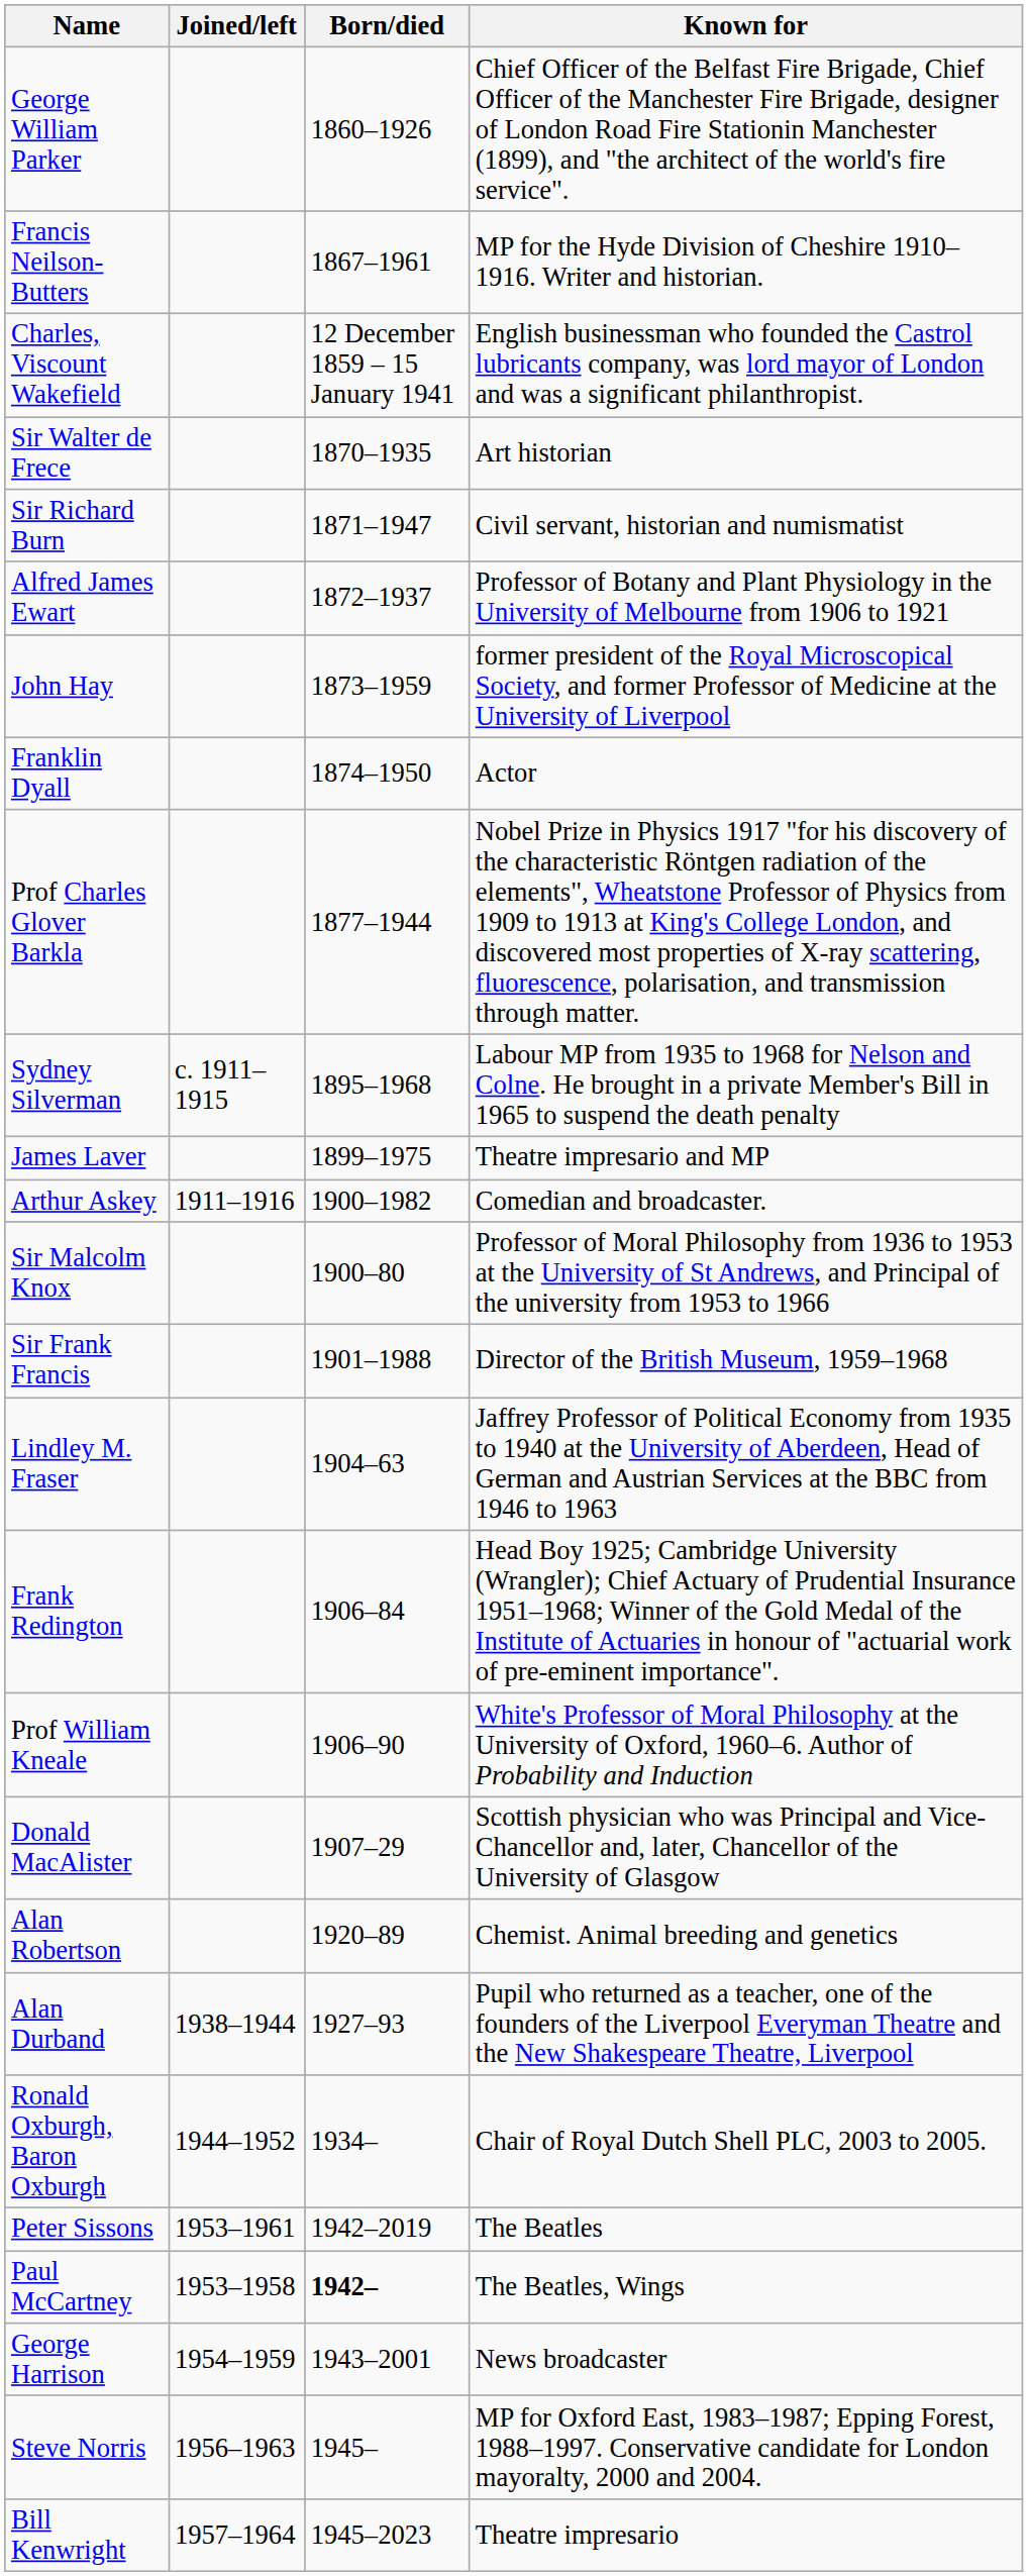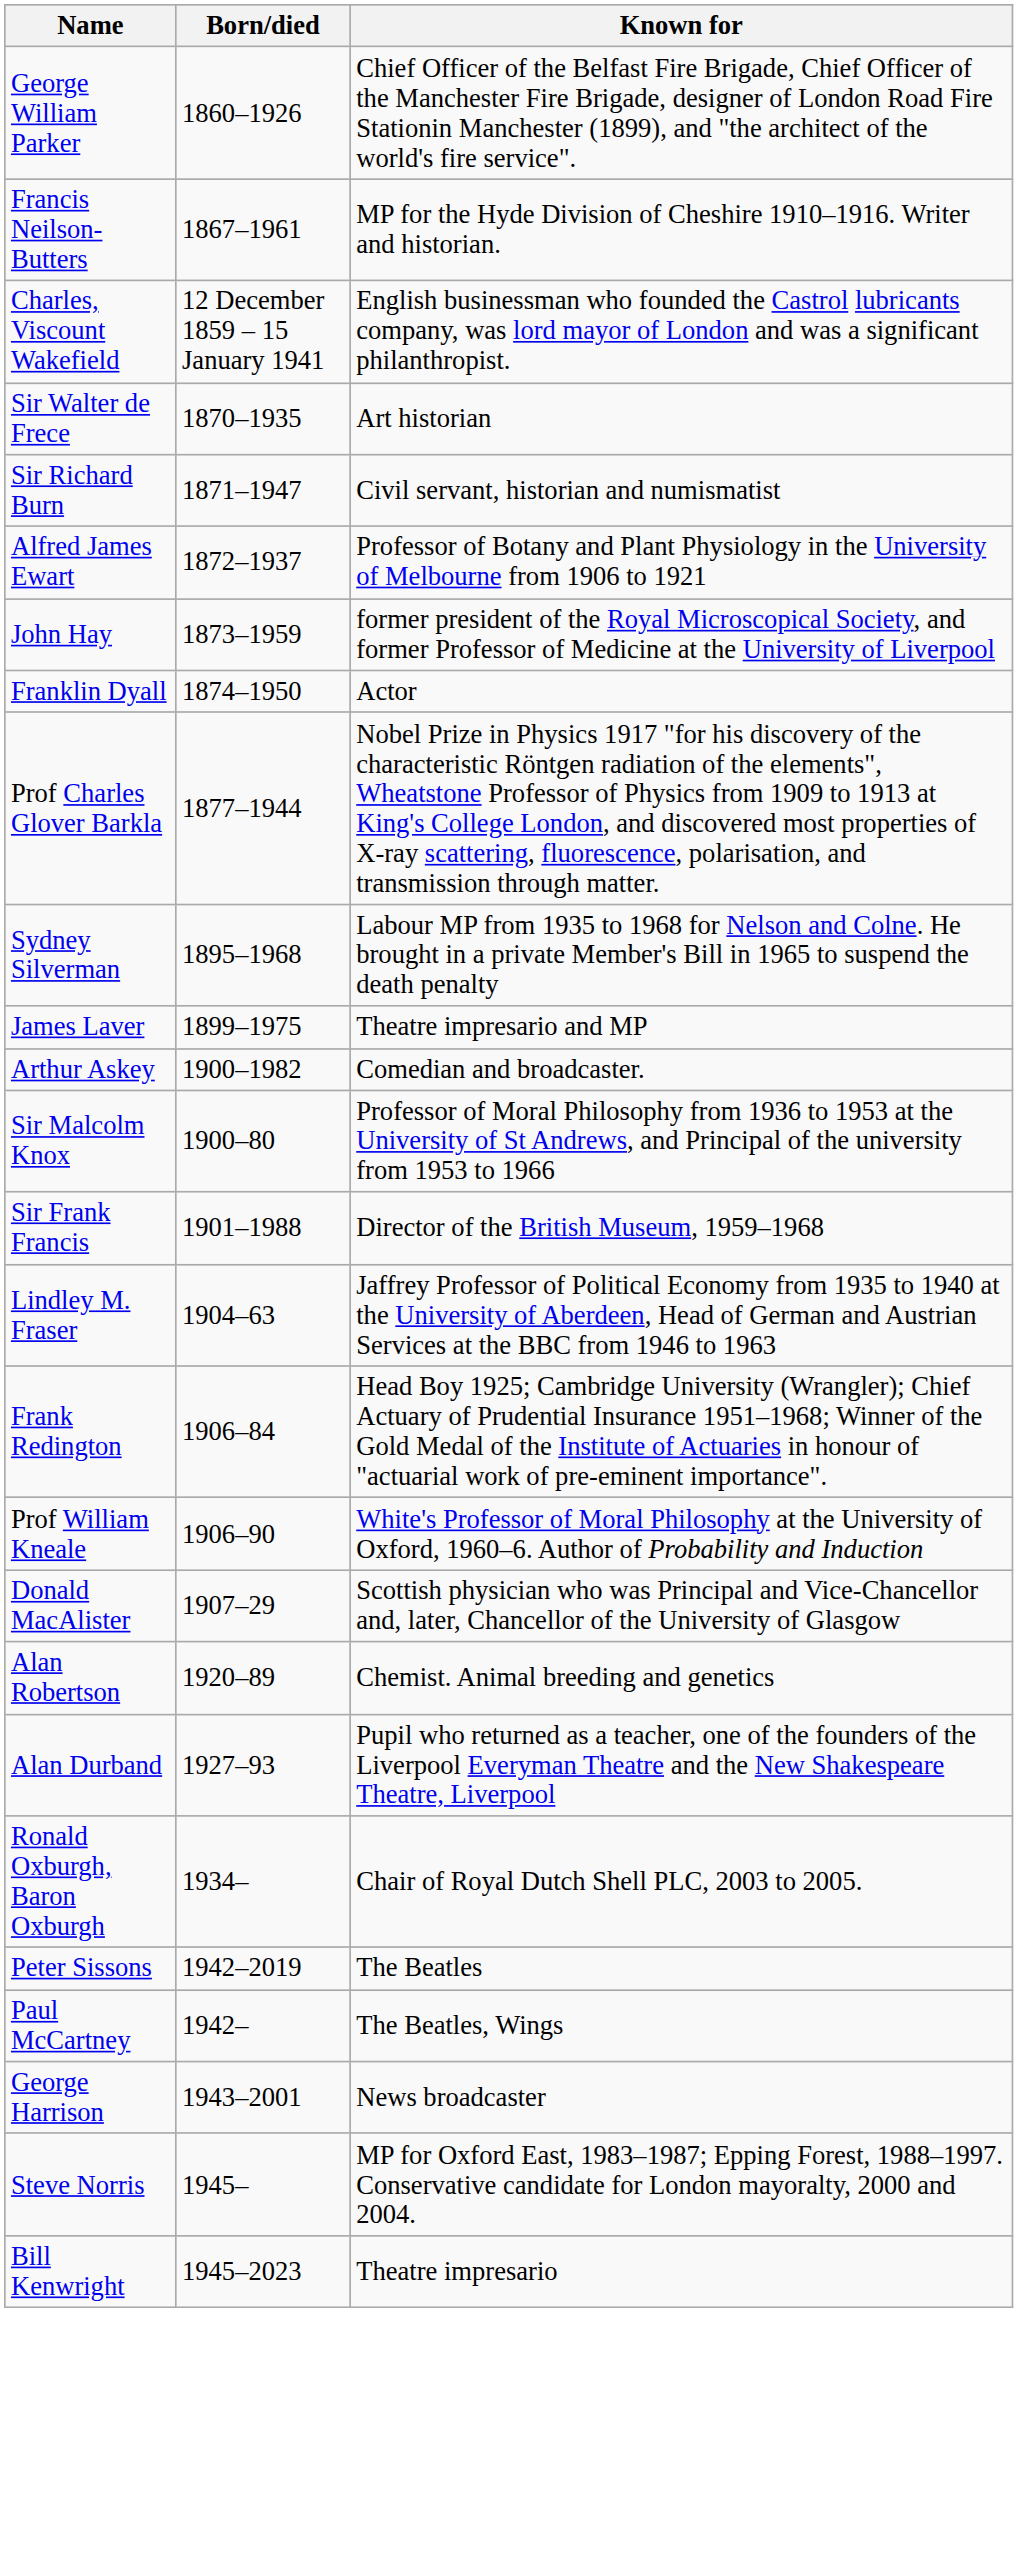 <table class="wikitable">
 <tr>
 <th>Name</th>
-<th>Joined/left</th>
 <th>Born/died</th>
 <th>Known for</th>
 </tr>
 <tr>
 <td><a href='#'>George William Parker</a></td>
-<td></td>
 <td>1860–1926</td>
 <td>Chief Officer of the Belfast Fire Brigade, Chief Officer of the Manchester Fire Brigade, designer of London Road Fire Stationin Manchester (1899), and "the architect of the world's fire service".</td>
 </tr>
 <tr>
 <td><a href='#'>Francis Neilson-Butters</a></td>
-<td></td>
 <td>1867–1961</td>
 <td>MP for the Hyde Division of Cheshire 1910–1916. Writer and historian.</td>
 </tr>
 <tr>
 <td><a href='#'>Charles, Viscount Wakefield</a></td>
-<td></td>
 <td>12 December 1859 – 15 January 1941</td>
 <td>English businessman who founded the <a href='#'>Castrol</a> <a href='#'>lubricants</a> company, was <a href='#'>lord mayor of London</a> and was a significant philanthropist.</td>
 </tr>
 <tr>
 <td><a href='#'>Sir Walter de Frece</a></td>
-<td></td>
 <td>1870–1935</td>
 <td>Art historian</td>
 </tr>
 <tr>
 <td><a href='#'>Sir Richard Burn</a></td>
-<td></td>
 <td>1871–1947</td>
 <td>Civil servant, historian and numismatist</td>
 </tr>
 <tr>
 <td><a href='#'>Alfred James Ewart</a></td>
-<td></td>
 <td>1872–1937</td>
 <td>Professor of Botany and Plant Physiology in the <a href='#'>University of Melbourne</a> from 1906 to 1921</td>
 </tr>
 <tr>
 <td><a href='#'>John Hay</a></td>
-<td></td>
 <td>1873–1959</td>
 <td>former president of the <a href='#'>Royal Microscopical Society</a>, and former Professor of Medicine at the <a href='#'>University of Liverpool</a></td>
 </tr>
 <tr>
 <td><a href='#'>Franklin Dyall</a></td>
-<td></td>
 <td>1874–1950</td>
 <td>Actor</td>
 </tr>
 <tr>
 <td>Prof <a href='#'>Charles Glover Barkla</a></td>
-<td></td>
 <td>1877–1944</td>
 <td>Nobel Prize in Physics 1917 "for his discovery of the characteristic Röntgen radiation of the elements", <a href='#'>Wheatstone</a> Professor of Physics from 1909 to 1913 at <a href='#'>King's College London</a>, and discovered most properties of X-ray <a href='#'>scattering</a>, <a href='#'>fluorescence</a>, polarisation, and transmission through matter.</td>
 </tr>
 <tr>
 <td><a href='#'>Sydney Silverman</a></td>
-<td>c. 1911–1915</td>
 <td>1895–1968</td>
 <td>Labour MP from 1935 to 1968 for <a href='#'>Nelson and Colne</a>. He brought in a private Member's Bill in 1965 to suspend the death penalty</td>
 </tr>
 <tr>
 <td><a href='#'>James Laver</a></td>
-<td></td>
 <td>1899–1975</td>
 <td>Theatre impresario and MP</td>
 </tr>
 <tr>
 <td><a href='#'>Arthur Askey</a></td>
-<td>1911–1916</td>
 <td>1900–1982</td>
 <td>Comedian and broadcaster.</td>
 </tr>
 <tr>
 <td><a href='#'>Sir Malcolm Knox</a></td>
-<td></td>
 <td>1900–80</td>
 <td>Professor of Moral Philosophy from 1936 to 1953 at the <a href='#'>University of St Andrews</a>, and Principal of the university from 1953 to 1966</td>
 </tr>
 <tr>
 <td><a href='#'>Sir Frank Francis</a></td>
-<td></td>
 <td>1901–1988</td>
 <td>Director of the <a href='#'>British Museum</a>, 1959–1968</td>
 </tr>
 <tr>
 <td><a href='#'>Lindley M. Fraser</a></td>
-<td></td>
 <td>1904–63</td>
 <td>Jaffrey Professor of Political Economy from 1935 to 1940 at the <a href='#'>University of Aberdeen</a>, Head of German and Austrian Services at the BBC from 1946 to 1963</td>
 </tr>
 <tr>
 <td><a href='#'>Frank Redington</a></td>
-<td></td>
 <td>1906–84</td>
 <td>Head Boy 1925; Cambridge University (Wrangler); Chief Actuary of Prudential Insurance 1951–1968; Winner of the Gold Medal of the <a href='#'>Institute of Actuaries</a> in honour of "actuarial work of pre-eminent importance".</td>
 </tr>
 <tr>
 <td>Prof <a href='#'>William Kneale</a></td>
-<td></td>
 <td>1906–90</td>
 <td><a href='#'>White's Professor of Moral Philosophy</a> at the University of Oxford, 1960–6. Author of <em>Probability and Induction</em></td>
 </tr>
 <tr>
 <td><a href='#'>Donald MacAlister</a></td>
-<td></td>
 <td>1907–29</td>
 <td>Scottish physician who was Principal and Vice-Chancellor and, later, Chancellor of the University of Glasgow</td>
 </tr>
 <tr>
 <td><a href='#'>Alan Robertson</a></td>
-<td></td>
 <td>1920–89</td>
 <td>Chemist. Animal breeding and genetics</td>
 </tr>
 <tr>
 <td><a href='#'>Alan Durband</a></td>
-<td>1938–1944</td>
 <td>1927–93</td>
 <td>Pupil who returned as a teacher, one of the founders of the Liverpool <a href='#'>Everyman Theatre</a> and the <a href='#'>New Shakespeare Theatre, Liverpool</a></td>
 </tr>
 <tr>
 <td><a href='#'>Ronald Oxburgh, Baron Oxburgh</a></td>
-<td>1944–1952</td>
 <td>1934–</td>
 <td>Chair of Royal Dutch Shell PLC, 2003 to 2005.</td>
 </tr>
 <tr>
 <td><a href='#'>Peter Sissons</a></td>
-<td>1953–1961</td>
 <td>1942–2019</td>
 <td>The Beatles</td>
 </tr>
 <tr>
 <td><a href='#'>Paul McCartney</a></td>
-<td>1953–1958</td>
-<td><strong>1942–</strong></td>
+<td>1942–</td>
 <td>The Beatles, Wings</td>
 </tr>
 <tr>
 <td><a href='#'>George Harrison</a></td>
-<td>1954–1959</td>
 <td>1943–2001</td>
 <td>News broadcaster</td>
 </tr>
 <tr>
 <td><a href='#'>Steve Norris</a></td>
-<td>1956–1963</td>
 <td>1945–</td>
 <td>MP for Oxford East, 1983–1987; Epping Forest, 1988–1997. Conservative candidate for London mayoralty, 2000 and 2004.</td>
 </tr>
 <tr>
 <td><a href='#'>Bill Kenwright</a></td>
-<td>1957–1964</td>
 <td>1945–2023</td>
 <td>Theatre impresario</td>
 </tr>
 </table>
